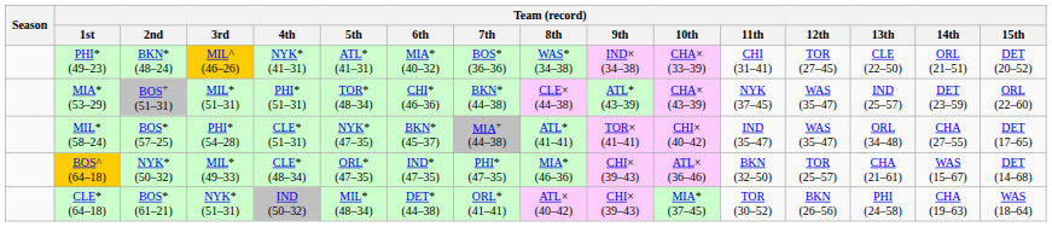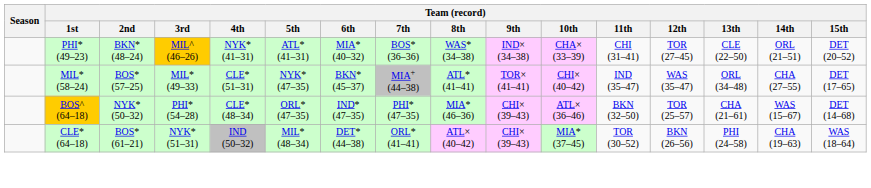 <table class="wikitable" style="text-align:center; font-size:90%">
 <tr>
 <th rowspan="2" width=55px>Season</th>
 <th colspan="15">Team (record)</th>
 </tr>
 <tr>
 <th width=85px>1st</th>
 <th width=85px>2nd</th>
 <th width=85px>3rd</th>
 <th width=85px>4th</th>
 <th width=85px>5th</th>
 <th width=85px>6th</th>
 <th width=85px>7th</th>
 <th width=85px>8th</th>
 <th width=85px>9th</th>
 <th width=85px>10th</th>
 <th width=85px>11th</th>
 <th width=85px>12th</th>
 <th width=85px>13th</th>
 <th width=85px>14th</th>
 <th width=85px>15th</th>
 </tr>
 <tr>
 <td></td>
 <td bgcolor=#CCFFCC><a href='#'>PHI</a>*<br>(49–23)</td>
 <td bgcolor=#CCFFCC><a href='#'>BKN</a>*<br>(48–24)</td>
 <td bgcolor=#FFCC00><a href='#'>MIL</a>^<br>(46–26)</td>
 <td bgcolor=#CCFFCC><a href='#'>NYK</a>*<br>(41–31)</td>
 <td bgcolor=#CCFFCC><a href='#'>ATL</a>*<br>(41–31)</td>
 <td bgcolor=#CCFFCC><a href='#'>MIA</a>*<br>(40–32)</td>
 <td bgcolor=#CCFFCC><a href='#'>BOS</a>*<br>(36–36)</td>
 <td bgcolor=#CCFFCC><a href='#'>WAS</a>*<br>(34–38)</td>
 <td bgcolor=#FFCCFF><a href='#'>IND</a>×<br>(34–38)</td>
 <td bgcolor=#FFCCFF><a href='#'>CHA</a>×<br>(33–39)</td>
 <td><a href='#'>CHI</a><br>(31–41)</td>
 <td><a href='#'>TOR</a><br>(27–45)</td>
 <td><a href='#'>CLE</a><br>(22–50)</td>
 <td><a href='#'>ORL</a><br>(21–51)</td>
 <td><a href='#'>DET</a><br>(20–52)</td>
 </tr>
 <tr>
 <td></td>
-<td bgcolor=#CCFFCC><a href='#'>MIA</a>*<br>(53–29)</td>
-<td bgcolor=#C0C0C0><a href='#'>BOS</a><sup>+</sup><br>(51–31)</td>
-<td bgcolor=#CCFFCC><a href='#'>MIL</a>*<br>(51–31)</td>
-<td bgcolor=#CCFFCC><a href='#'>PHI</a>*<br>(51–31)</td>
-<td bgcolor=#CCFFCC><a href='#'>TOR</a>*<br>(48–34)</td>
-<td bgcolor=#CCFFCC><a href='#'>CHI</a>*<br>(46–36)</td>
-<td bgcolor=#CCFFCC><a href='#'>BKN</a>*<br>(44–38)</td>
-<td bgcolor=#FFCCFF><a href='#'>CLE</a>×<br>(44–38)</td>
-<td bgcolor=#CCFFCC><a href='#'>ATL</a>*<br>(43–39)</td>
-<td bgcolor=#FFCCFF><a href='#'>CHA</a>×<br>(43–39)</td>
-<td><a href='#'>NYK</a><br>(37–45)</td>
-<td><a href='#'>WAS</a><br>(35–47)</td>
-<td><a href='#'>IND</a><br>(25–57)</td>
-<td><a href='#'>DET</a><br>(23–59)</td>
-<td><a href='#'>ORL</a><br>(22–60)</td>
-</tr>
-<tr>
-<td></td>
 <td bgcolor=#CCFFCC><a href='#'>MIL</a>*<br>(58–24)</td>
 <td bgcolor=#CCFFCC><a href='#'>BOS</a>*<br>(57–25)</td>
-<td bgcolor=#CCFFCC><a href='#'>PHI</a>*<br>(54–28)</td>
+<td bgcolor=#CCFFCC><a href='#'>MIL</a>*<br>(49–33)</td>
 <td bgcolor=#CCFFCC><a href='#'>CLE</a>*<br>(51–31)</td>
 <td bgcolor=#CCFFCC><a href='#'>NYK</a>*<br>(47–35)</td>
 <td bgcolor=#CCFFCC><a href='#'>BKN</a>*<br>(45–37)</td>
 <td bgcolor=#C0C0C0><a href='#'>MIA</a><sup>+</sup><br>(44–38)</td>
 <td bgcolor=#CCFFCC><a href='#'>ATL</a>*<br>(41–41)</td>
 <td bgcolor=#FFCCFF><a href='#'>TOR</a>×<br>(41–41)</td>
 <td bgcolor=#FFCCFF><a href='#'>CHI</a>×<br>(40–42)</td>
 <td><a href='#'>IND</a><br>(35–47)</td>
 <td><a href='#'>WAS</a><br>(35–47)</td>
 <td><a href='#'>ORL</a><br>(34–48)</td>
 <td><a href='#'>CHA</a><br>(27–55)</td>
 <td><a href='#'>DET</a><br>(17–65)</td>
 </tr>
 <tr>
 <td></td>
 <td bgcolor=#FFCC00><a href='#'>BOS</a>^<br>(64–18)</td>
 <td bgcolor=#CCFFCC><a href='#'>NYK</a>*<br>(50–32)</td>
-<td bgcolor=#CCFFCC><a href='#'>MIL</a>*<br>(49–33)</td>
+<td bgcolor=#CCFFCC><a href='#'>PHI</a>*<br>(54–28)</td>
 <td bgcolor=#CCFFCC><a href='#'>CLE</a>*<br>(48–34)</td>
 <td bgcolor=#CCFFCC><a href='#'>ORL</a>*<br>(47–35)</td>
 <td bgcolor=#CCFFCC><a href='#'>IND</a>*<br>(47–35)</td>
 <td bgcolor=#CCFFCC><a href='#'>PHI</a>*<br>(47–35)</td>
 <td bgcolor=#CCFFCC><a href='#'>MIA</a>*<br>(46–36)</td>
 <td bgcolor=#FFCCFF><a href='#'>CHI</a>×<br>(39–43)</td>
 <td bgcolor=#FFCCFF><a href='#'>ATL</a>×<br>(36–46)</td>
 <td><a href='#'>BKN</a><br>(32–50)</td>
 <td><a href='#'>TOR</a><br>(25–57)</td>
 <td><a href='#'>CHA</a><br>(21–61)</td>
 <td><a href='#'>WAS</a><br>(15–67)</td>
 <td><a href='#'>DET</a><br>(14–68)</td>
 </tr>
 <tr>
 <td></td>
 <td bgcolor=#CCFFCC><a href='#'>CLE</a>*<br>(64–18)</td>
 <td bgcolor=#CCFFCC><a href='#'>BOS</a>*<br>(61–21)</td>
 <td bgcolor=#CCFFCC><a href='#'>NYK</a>*<br>(51–31)</td>
 <td bgcolor=#C0C0C0><a href='#'>IND</a><br>(50–32)</td>
 <td bgcolor=#CCFFCC><a href='#'>MIL</a>*<br>(48–34)</td>
 <td bgcolor=#CCFFCC><a href='#'>DET</a>*<br>(44–38)</td>
 <td bgcolor=#CCFFCC><a href='#'>ORL</a>*<br>(41–41)</td>
 <td bgcolor=#FFCCFF><a href='#'>ATL</a>×<br>(40–42)</td>
 <td bgcolor=#FFCCFF><a href='#'>CHI</a>×<br>(39–43)</td>
 <td bgcolor=#CCFFCC><a href='#'>MIA</a>*<br>(37–45)</td>
 <td><a href='#'>TOR</a><br>(30–52)</td>
 <td><a href='#'>BKN</a><br>(26–56)</td>
 <td><a href='#'>PHI</a><br>(24–58)</td>
 <td><a href='#'>CHA</a><br>(19–63)</td>
 <td><a href='#'>WAS</a><br>(18–64)</td>
 </tr>
 </table>
